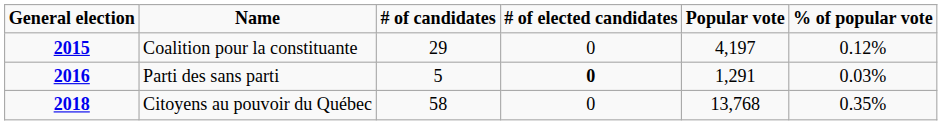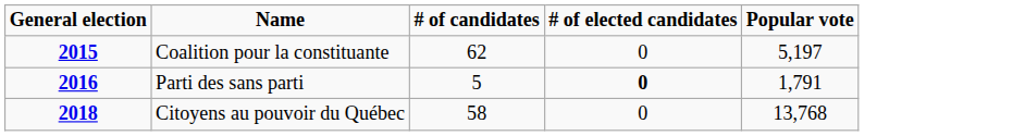 <table class="wikitable">
 <tr ---->
 <td align="center"><strong>General election</strong></td>
 <td align="center"><strong>Name</strong></td>
 <td align="center"><strong># of candidates</strong></td>
 <td align="center"><strong># of elected candidates</strong></td>
 <td align="center"><strong>Popular vote</strong></td>
-<td align="center"><strong>% of popular vote</strong></td>
 </tr>
 <tr ---->
 <td align="center"><strong><a href='#'>2015</a></strong></td>
 <td align="left">Coalition pour la constituante</td>
-<td align="center">29</td>
+<td align="center">62</td>
 <td align="center">0</td>
-<td align="center">4,197</td>
-<td align="center">0.12%</td>
+<td align="center">5,197</td>
 </tr>
 <tr ---->
 <td align="center"><strong><a href='#'>2016</a></strong></td>
 <td align="left">Parti des sans parti</td>
 <td align="center">5</td>
 <td align="center"><strong>0</strong></td>
-<td align="center">1,291</td>
-<td align="center">0.03%</td>
+<td align="center">1,791</td>
 </tr>
 <tr ---->
 <td align="center"><strong><a href='#'>2018</a></strong></td>
 <td align="left">Citoyens au pouvoir du Québec</td>
 <td align="center">58</td>
 <td align="center">0</td>
 <td align="center">13,768</td>
-<td align="center">0.35%</td>
 </tr>
 </table>
